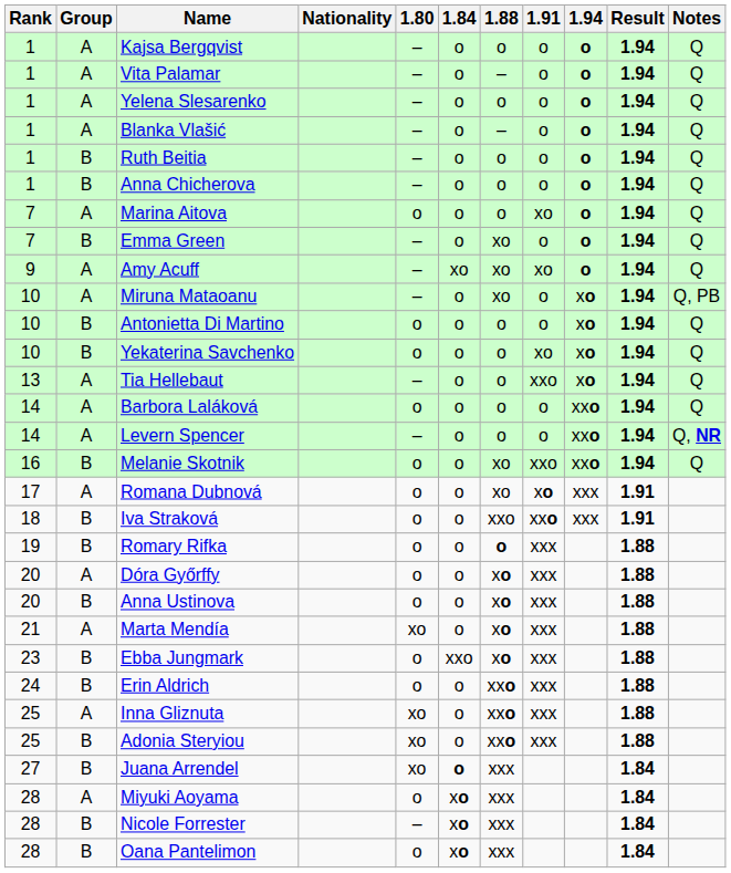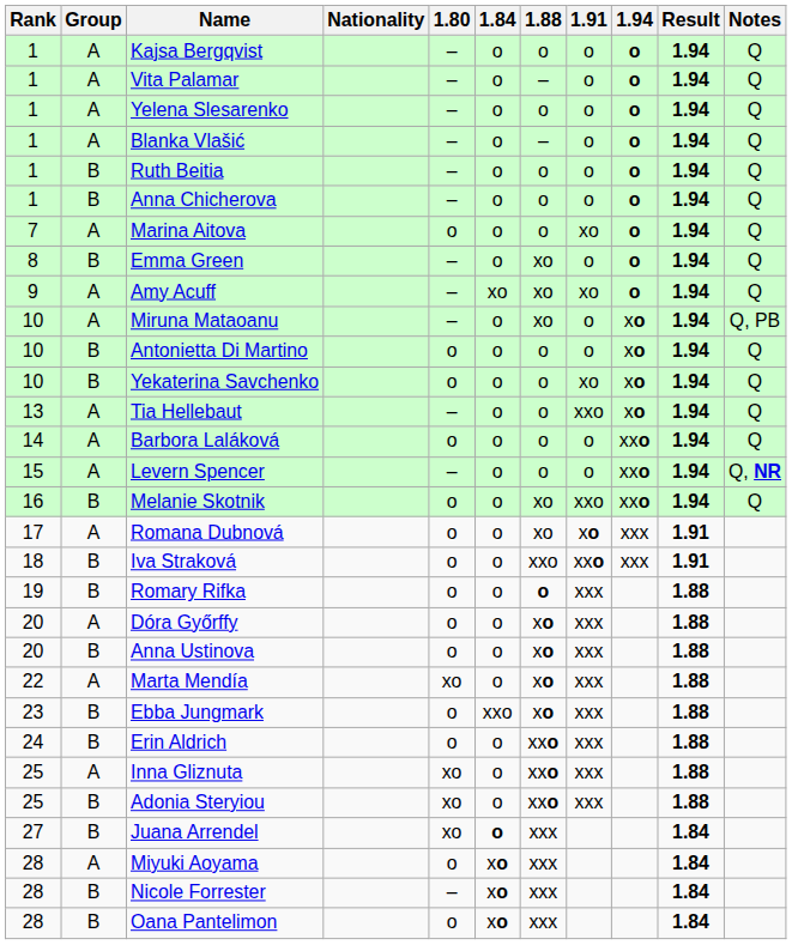 <table class="wikitable sortable" style="text-align:center">
 <tr>
 <th>Rank</th>
 <th>Group</th>
 <th>Name</th>
 <th>Nationality</th>
 <th>1.80</th>
 <th>1.84</th>
 <th>1.88</th>
 <th>1.91</th>
 <th>1.94</th>
 <th>Result</th>
 <th>Notes</th>
 </tr>
 <tr bgcolor=ccffcc>
 <td>1</td>
 <td>A</td>
 <td align=left><a href='#'>Kajsa Bergqvist</a></td>
 <td align=left></td>
 <td>–</td>
 <td>o</td>
 <td>o</td>
 <td>o</td>
 <td><strong>o</strong></td>
 <td><strong>1.94</strong></td>
 <td>Q</td>
 </tr>
 <tr bgcolor=ccffcc>
 <td>1</td>
 <td>A</td>
 <td align=left><a href='#'>Vita Palamar</a></td>
 <td align=left></td>
 <td>–</td>
 <td>o</td>
 <td>–</td>
 <td>o</td>
 <td><strong>o</strong></td>
 <td><strong>1.94</strong></td>
 <td>Q</td>
 </tr>
 <tr bgcolor=ccffcc>
 <td>1</td>
 <td>A</td>
 <td align=left><a href='#'>Yelena Slesarenko</a></td>
 <td align=left></td>
 <td>–</td>
 <td>o</td>
 <td>o</td>
 <td>o</td>
 <td><strong>o</strong></td>
 <td><strong>1.94</strong></td>
 <td>Q</td>
 </tr>
 <tr bgcolor=ccffcc>
 <td>1</td>
 <td>A</td>
 <td align=left><a href='#'>Blanka Vlašić</a></td>
 <td align=left></td>
 <td>–</td>
 <td>o</td>
 <td>–</td>
 <td>o</td>
 <td><strong>o</strong></td>
 <td><strong>1.94</strong></td>
 <td>Q</td>
 </tr>
 <tr bgcolor=ccffcc>
 <td>1</td>
 <td>B</td>
 <td align=left><a href='#'>Ruth Beitia</a></td>
 <td align=left></td>
 <td>–</td>
 <td>o</td>
 <td>o</td>
 <td>o</td>
 <td><strong>o</strong></td>
 <td><strong>1.94</strong></td>
 <td>Q</td>
 </tr>
 <tr bgcolor=ccffcc>
 <td>1</td>
 <td>B</td>
 <td align=left><a href='#'>Anna Chicherova</a></td>
 <td align=left></td>
 <td>–</td>
 <td>o</td>
 <td>o</td>
 <td>o</td>
 <td><strong>o</strong></td>
 <td><strong>1.94</strong></td>
 <td>Q</td>
 </tr>
 <tr bgcolor=ccffcc>
 <td>7</td>
 <td>A</td>
 <td align=left><a href='#'>Marina Aitova</a></td>
 <td align=left></td>
 <td>o</td>
 <td>o</td>
 <td>o</td>
 <td>xo</td>
 <td><strong>o</strong></td>
 <td><strong>1.94</strong></td>
 <td>Q</td>
 </tr>
 <tr bgcolor=ccffcc>
-<td>7</td>
+<td>8</td>
 <td>B</td>
 <td align=left><a href='#'>Emma Green</a></td>
 <td align=left></td>
 <td>–</td>
 <td>o</td>
 <td>xo</td>
 <td>o</td>
 <td><strong>o</strong></td>
 <td><strong>1.94</strong></td>
 <td>Q</td>
 </tr>
 <tr bgcolor=ccffcc>
 <td>9</td>
 <td>A</td>
 <td align=left><a href='#'>Amy Acuff</a></td>
 <td align=left></td>
 <td>–</td>
 <td>xo</td>
 <td>xo</td>
 <td>xo</td>
 <td><strong>o</strong></td>
 <td><strong>1.94</strong></td>
 <td>Q</td>
 </tr>
 <tr bgcolor=ccffcc>
 <td>10</td>
 <td>A</td>
 <td align=left><a href='#'>Miruna Mataoanu</a></td>
 <td align=left></td>
 <td>–</td>
 <td>o</td>
 <td>xo</td>
 <td>o</td>
 <td>x<strong>o</strong></td>
 <td><strong>1.94</strong></td>
 <td>Q, PB</td>
 </tr>
 <tr bgcolor=ccffcc>
 <td>10</td>
 <td>B</td>
 <td align=left><a href='#'>Antonietta Di Martino</a></td>
 <td align=left></td>
 <td>o</td>
 <td>o</td>
 <td>o</td>
 <td>o</td>
 <td>x<strong>o</strong></td>
 <td><strong>1.94</strong></td>
 <td>Q</td>
 </tr>
 <tr bgcolor=ccffcc>
 <td>10</td>
 <td>B</td>
 <td align=left><a href='#'>Yekaterina Savchenko</a></td>
 <td align=left></td>
 <td>o</td>
 <td>o</td>
 <td>o</td>
 <td>xo</td>
 <td>x<strong>o</strong></td>
 <td><strong>1.94</strong></td>
 <td>Q</td>
 </tr>
 <tr bgcolor=ccffcc>
 <td>13</td>
 <td>A</td>
 <td align=left><a href='#'>Tia Hellebaut</a></td>
 <td align=left></td>
 <td>–</td>
 <td>o</td>
 <td>o</td>
 <td>xxo</td>
 <td>x<strong>o</strong></td>
 <td><strong>1.94</strong></td>
 <td>Q</td>
 </tr>
 <tr bgcolor=ccffcc>
 <td>14</td>
 <td>A</td>
 <td align=left><a href='#'>Barbora Laláková</a></td>
 <td align=left></td>
 <td>o</td>
 <td>o</td>
 <td>o</td>
 <td>o</td>
 <td>xx<strong>o</strong></td>
 <td><strong>1.94</strong></td>
 <td>Q</td>
 </tr>
 <tr bgcolor=ccffcc>
-<td>14</td>
+<td>15</td>
 <td>A</td>
 <td align=left><a href='#'>Levern Spencer</a></td>
 <td align=left></td>
 <td>–</td>
 <td>o</td>
 <td>o</td>
 <td>o</td>
 <td>xx<strong>o</strong></td>
 <td><strong>1.94</strong></td>
 <td>Q, <strong><a href='#'>NR</a></strong></td>
 </tr>
 <tr bgcolor=ccffcc>
 <td>16</td>
 <td>B</td>
 <td align=left><a href='#'>Melanie Skotnik</a></td>
 <td align=left></td>
 <td>o</td>
 <td>o</td>
 <td>xo</td>
 <td>xxo</td>
 <td>xx<strong>o</strong></td>
 <td><strong>1.94</strong></td>
 <td>Q</td>
 </tr>
 <tr>
 <td>17</td>
 <td>A</td>
 <td align=left><a href='#'>Romana Dubnová</a></td>
 <td align=left></td>
 <td>o</td>
 <td>o</td>
 <td>xo</td>
 <td>x<strong>o</strong></td>
 <td>xxx</td>
 <td><strong>1.91</strong></td>
 <td></td>
 </tr>
 <tr>
 <td>18</td>
 <td>B</td>
 <td align=left><a href='#'>Iva Straková</a></td>
 <td align=left></td>
 <td>o</td>
 <td>o</td>
 <td>xxo</td>
 <td>xx<strong>o</strong></td>
 <td>xxx</td>
 <td><strong>1.91</strong></td>
 <td></td>
 </tr>
 <tr>
 <td>19</td>
 <td>B</td>
 <td align=left><a href='#'>Romary Rifka</a></td>
 <td align=left></td>
 <td>o</td>
 <td>o</td>
 <td><strong>o</strong></td>
 <td>xxx</td>
 <td></td>
 <td><strong>1.88</strong></td>
 <td></td>
 </tr>
 <tr>
 <td>20</td>
 <td>A</td>
 <td align=left><a href='#'>Dóra Győrffy</a></td>
 <td align=left></td>
 <td>o</td>
 <td>o</td>
 <td>x<strong>o</strong></td>
 <td>xxx</td>
 <td></td>
 <td><strong>1.88</strong></td>
 <td></td>
 </tr>
 <tr>
 <td>20</td>
 <td>B</td>
 <td align=left><a href='#'>Anna Ustinova</a></td>
 <td align=left></td>
 <td>o</td>
 <td>o</td>
 <td>x<strong>o</strong></td>
 <td>xxx</td>
 <td></td>
 <td><strong>1.88</strong></td>
 <td></td>
 </tr>
 <tr>
-<td>21</td>
+<td>22</td>
 <td>A</td>
 <td align=left><a href='#'>Marta Mendía</a></td>
 <td align=left></td>
 <td>xo</td>
 <td>o</td>
 <td>x<strong>o</strong></td>
 <td>xxx</td>
 <td></td>
 <td><strong>1.88</strong></td>
 <td></td>
 </tr>
 <tr>
 <td>23</td>
 <td>B</td>
 <td align=left><a href='#'>Ebba Jungmark</a></td>
 <td align=left></td>
 <td>o</td>
 <td>xxo</td>
 <td>x<strong>o</strong></td>
 <td>xxx</td>
 <td></td>
 <td><strong>1.88</strong></td>
 <td></td>
 </tr>
 <tr>
 <td>24</td>
 <td>B</td>
 <td align=left><a href='#'>Erin Aldrich</a></td>
 <td align=left></td>
 <td>o</td>
 <td>o</td>
 <td>xx<strong>o</strong></td>
 <td>xxx</td>
 <td></td>
 <td><strong>1.88</strong></td>
 <td></td>
 </tr>
 <tr>
 <td>25</td>
 <td>A</td>
 <td align=left><a href='#'>Inna Gliznuta</a></td>
 <td align=left></td>
 <td>xo</td>
 <td>o</td>
 <td>xx<strong>o</strong></td>
 <td>xxx</td>
 <td></td>
 <td><strong>1.88</strong></td>
 <td></td>
 </tr>
 <tr>
 <td>25</td>
 <td>B</td>
 <td align=left><a href='#'>Adonia Steryiou</a></td>
 <td align=left></td>
 <td>xo</td>
 <td>o</td>
 <td>xx<strong>o</strong></td>
 <td>xxx</td>
 <td></td>
 <td><strong>1.88</strong></td>
 <td></td>
 </tr>
 <tr>
 <td>27</td>
 <td>B</td>
 <td align=left><a href='#'>Juana Arrendel</a></td>
 <td align=left></td>
 <td>xo</td>
 <td><strong>o</strong></td>
 <td>xxx</td>
 <td></td>
 <td></td>
 <td><strong>1.84</strong></td>
 <td></td>
 </tr>
 <tr>
 <td>28</td>
 <td>A</td>
 <td align=left><a href='#'>Miyuki Aoyama</a></td>
 <td align=left></td>
 <td>o</td>
 <td>x<strong>o</strong></td>
 <td>xxx</td>
 <td></td>
 <td></td>
 <td><strong>1.84</strong></td>
 <td></td>
 </tr>
 <tr>
 <td>28</td>
 <td>B</td>
 <td align=left><a href='#'>Nicole Forrester</a></td>
 <td align=left></td>
 <td>–</td>
 <td>x<strong>o</strong></td>
 <td>xxx</td>
 <td></td>
 <td></td>
 <td><strong>1.84</strong></td>
 <td></td>
 </tr>
 <tr>
 <td>28</td>
 <td>B</td>
 <td align=left><a href='#'>Oana Pantelimon</a></td>
 <td align=left></td>
 <td>o</td>
 <td>x<strong>o</strong></td>
 <td>xxx</td>
 <td></td>
 <td></td>
 <td><strong>1.84</strong></td>
 <td></td>
 </tr>
 </table>
